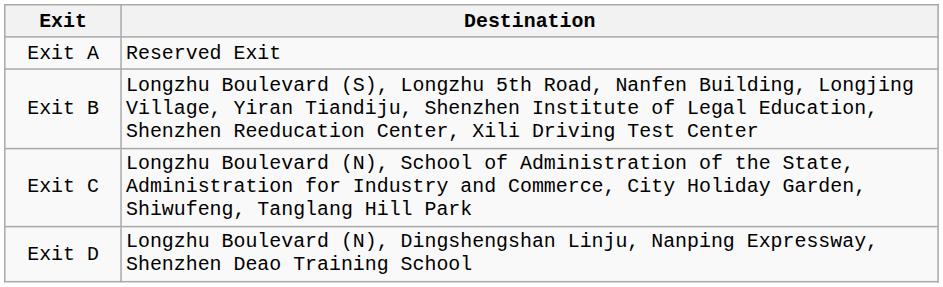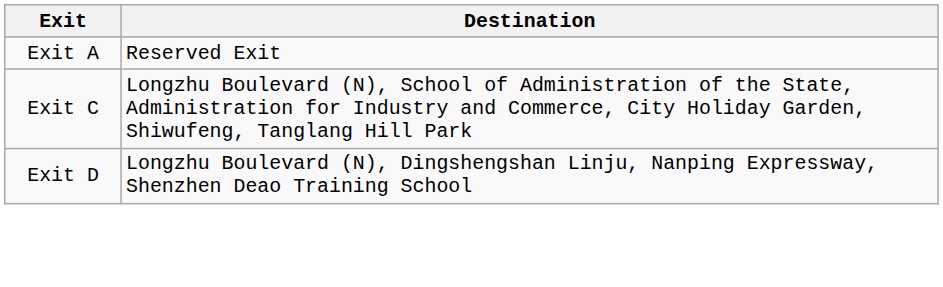 <table class="wikitable">
 <tr>
 <th style="width:70px">Exit</th>
 <th>Destination</th>
 </tr>
 <tr>
 <td align="center">Exit A</td>
 <td>Reserved Exit</td>
 </tr>
 <tr>
-<td align="center">Exit B</td>
-<td>Longzhu Boulevard (S), Longzhu 5th Road, Nanfen Building, Longjing Village, Yiran Tiandiju, Shenzhen Institute of Legal Education, Shenzhen Reeducation Center, Xili Driving Test Center</td>
-</tr>
-<tr>
 <td align="center">Exit C</td>
 <td>Longzhu Boulevard (N), School of Administration of the State, Administration for Industry and Commerce, City Holiday Garden, Shiwufeng, Tanglang Hill Park</td>
 </tr>
 <tr>
 <td align="center">Exit D</td>
 <td>Longzhu Boulevard (N), Dingshengshan Linju, Nanping Expressway, Shenzhen Deao Training School</td>
 </tr>
 </table>
